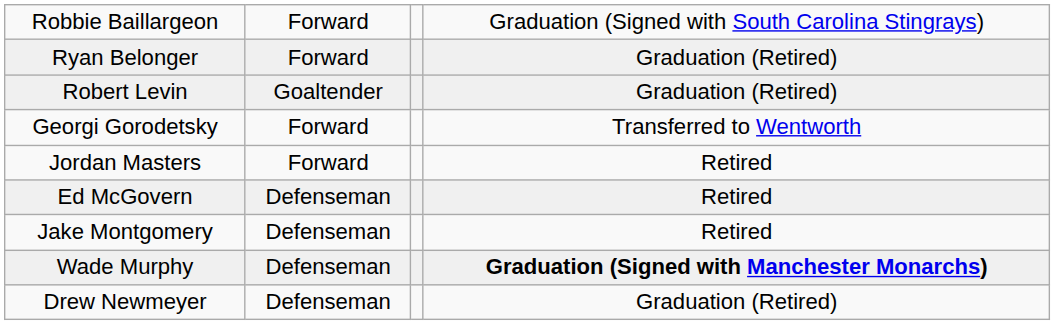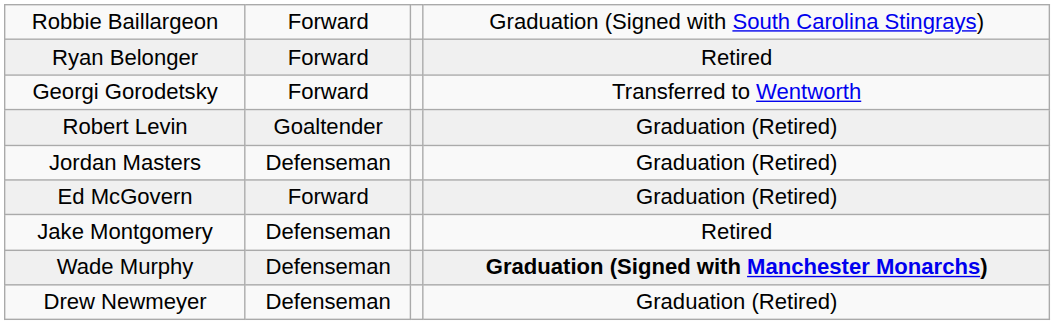 <table class="wikitable" width="60%">
 <tr align="center" bgcolor="">
 <td>Robbie Baillargeon</td>
 <td>Forward</td>
 <td></td>
 <td>Graduation (Signed with <a href='#'>South Carolina Stingrays</a>)</td>
 </tr>
 <tr align="center" bgcolor="f0f0f0">
 <td>Ryan Belonger</td>
 <td>Forward</td>
 <td></td>
-<td>Graduation (Retired)</td>
+<td>Retired</td>
+</tr>
+<tr align="center" bgcolor="">
+<td>Georgi Gorodetsky</td>
+<td>Forward</td>
+<td></td>
+<td>Transferred to <a href='#'>Wentworth</a></td>
 </tr>
 <tr align="center" bgcolor="f0f0f0">
 <td>Robert Levin</td>
 <td>Goaltender</td>
 <td></td>
 <td>Graduation (Retired)</td>
 </tr>
 <tr align="center" bgcolor="">
-<td>Georgi Gorodetsky</td>
-<td>Forward</td>
+<td>Jordan Masters</td>
+<td>Defenseman</td>
 <td></td>
-<td>Transferred to <a href='#'>Wentworth</a></td>
-</tr>
-<tr align="center" bgcolor="">
-<td>Jordan Masters</td>
-<td>Forward</td>
-<td></td>
-<td>Retired</td>
+<td>Graduation (Retired)</td>
 </tr>
 <tr align="center" bgcolor="f0f0f0">
 <td>Ed McGovern</td>
-<td>Defenseman</td>
+<td>Forward</td>
 <td></td>
-<td>Retired</td>
+<td>Graduation (Retired)</td>
 </tr>
 <tr align="center" bgcolor="">
 <td>Jake Montgomery</td>
 <td>Defenseman</td>
 <td></td>
 <td>Retired</td>
 </tr>
 <tr align="center" bgcolor="f0f0f0">
 <td>Wade Murphy</td>
 <td>Defenseman</td>
 <td></td>
 <td><strong>Graduation (Signed with <a href='#'>Manchester Monarchs</a>)</strong></td>
 </tr>
 <tr align="center" bgcolor="">
 <td>Drew Newmeyer</td>
 <td>Defenseman</td>
 <td></td>
 <td>Graduation (Retired)</td>
 </tr>
 </table>
